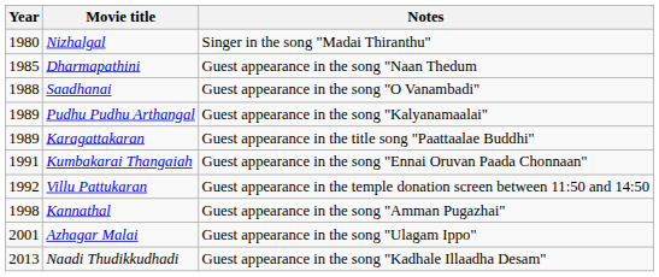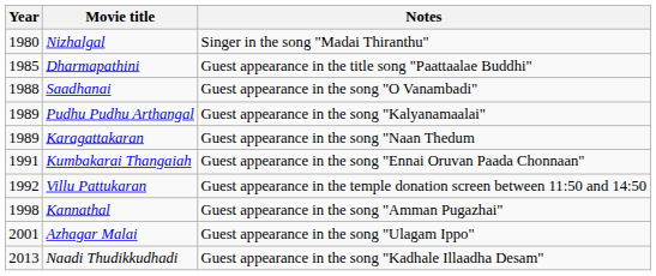 <table class="wikitable sortable">
 <tr>
 <th>Year</th>
 <th>Movie title</th>
 <th>Notes</th>
 </tr>
 <tr>
 <td>1980</td>
 <td><em><a href='#'>Nizhalgal</a></em></td>
 <td>Singer in the song "Madai Thiranthu"</td>
 </tr>
 <tr>
 <td>1985</td>
 <td><em><a href='#'>Dharmapathini</a></em></td>
-<td>Guest appearance in the song "Naan Thedum</td>
+<td>Guest appearance in the title song "Paattaalae Buddhi"</td>
 </tr>
 <tr>
 <td>1988</td>
 <td><em><a href='#'>Saadhanai</a></em></td>
 <td>Guest appearance in the song "O Vanambadi"</td>
 </tr>
 <tr>
 <td>1989</td>
 <td><em><a href='#'>Pudhu Pudhu Arthangal</a></em></td>
 <td>Guest appearance in the song "Kalyanamaalai"</td>
 </tr>
 <tr>
 <td>1989</td>
 <td><em><a href='#'>Karagattakaran</a></em></td>
-<td>Guest appearance in the title song "Paattaalae Buddhi"</td>
+<td>Guest appearance in the song "Naan Thedum</td>
 </tr>
 <tr>
 <td>1991</td>
 <td><em><a href='#'>Kumbakarai Thangaiah</a></em></td>
 <td>Guest appearance in the song "Ennai Oruvan Paada Chonnaan"</td>
 </tr>
 <tr>
 <td>1992</td>
 <td><em><a href='#'>Villu Pattukaran</a></em></td>
 <td>Guest appearance in the temple donation screen between 11:50 and 14:50</td>
 </tr>
 <tr>
 <td>1998</td>
 <td><em><a href='#'>Kannathal</a></em></td>
 <td>Guest appearance in the song "Amman Pugazhai"</td>
 </tr>
 <tr>
 <td>2001</td>
 <td><em><a href='#'>Azhagar Malai</a></em></td>
 <td>Guest appearance in the song "Ulagam Ippo"</td>
 </tr>
 <tr>
 <td>2013</td>
 <td><em>Naadi Thudikkudhadi</em></td>
 <td>Guest appearance in the song "Kadhale Illaadha Desam"</td>
 </tr>
 </table>
